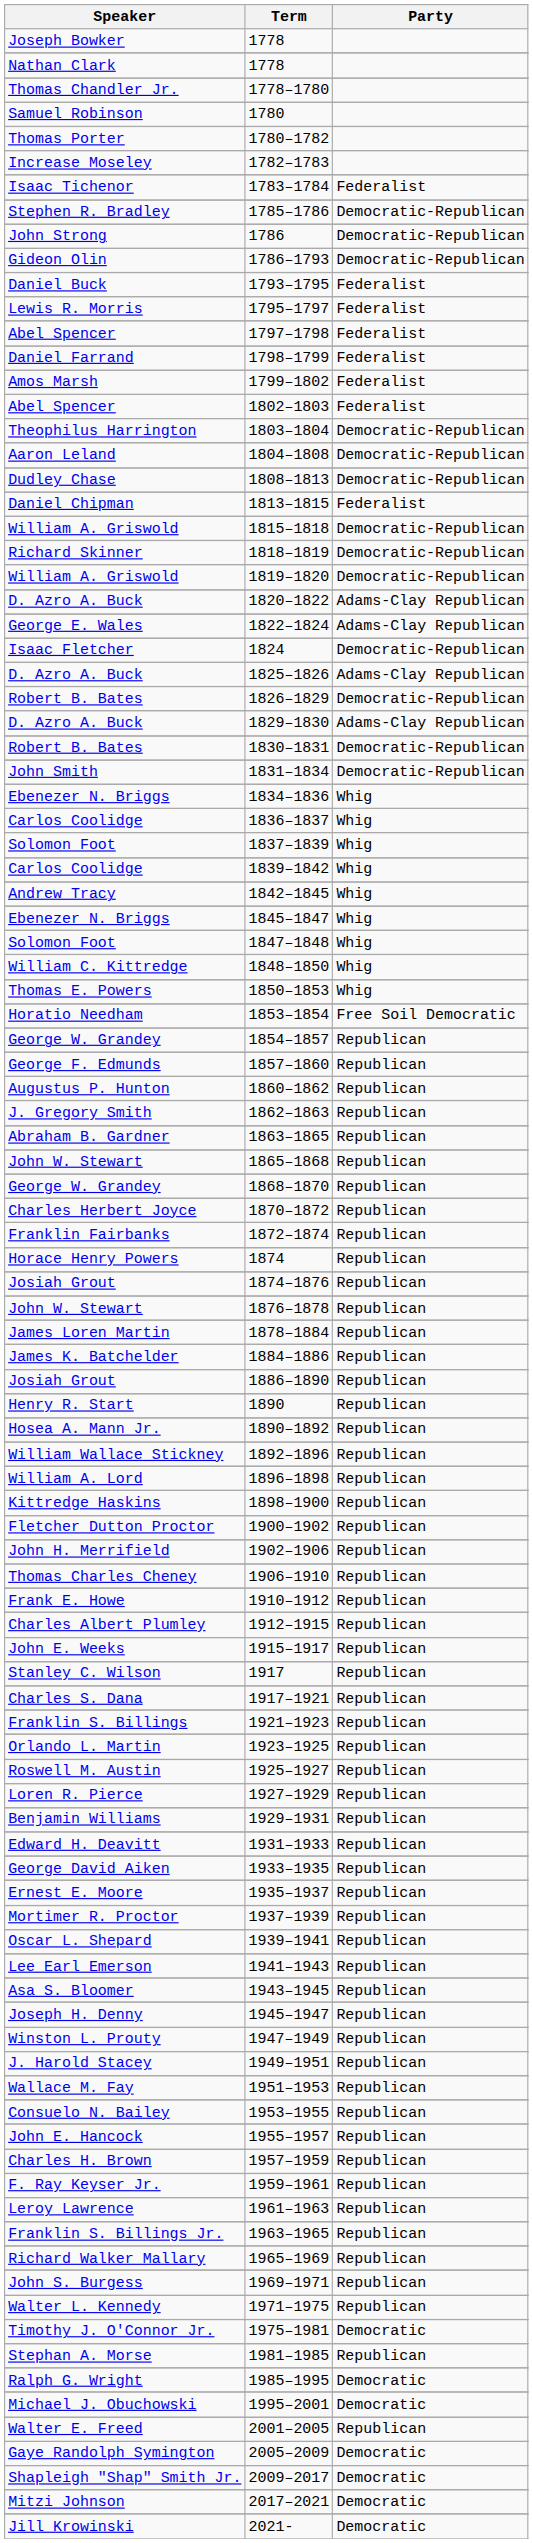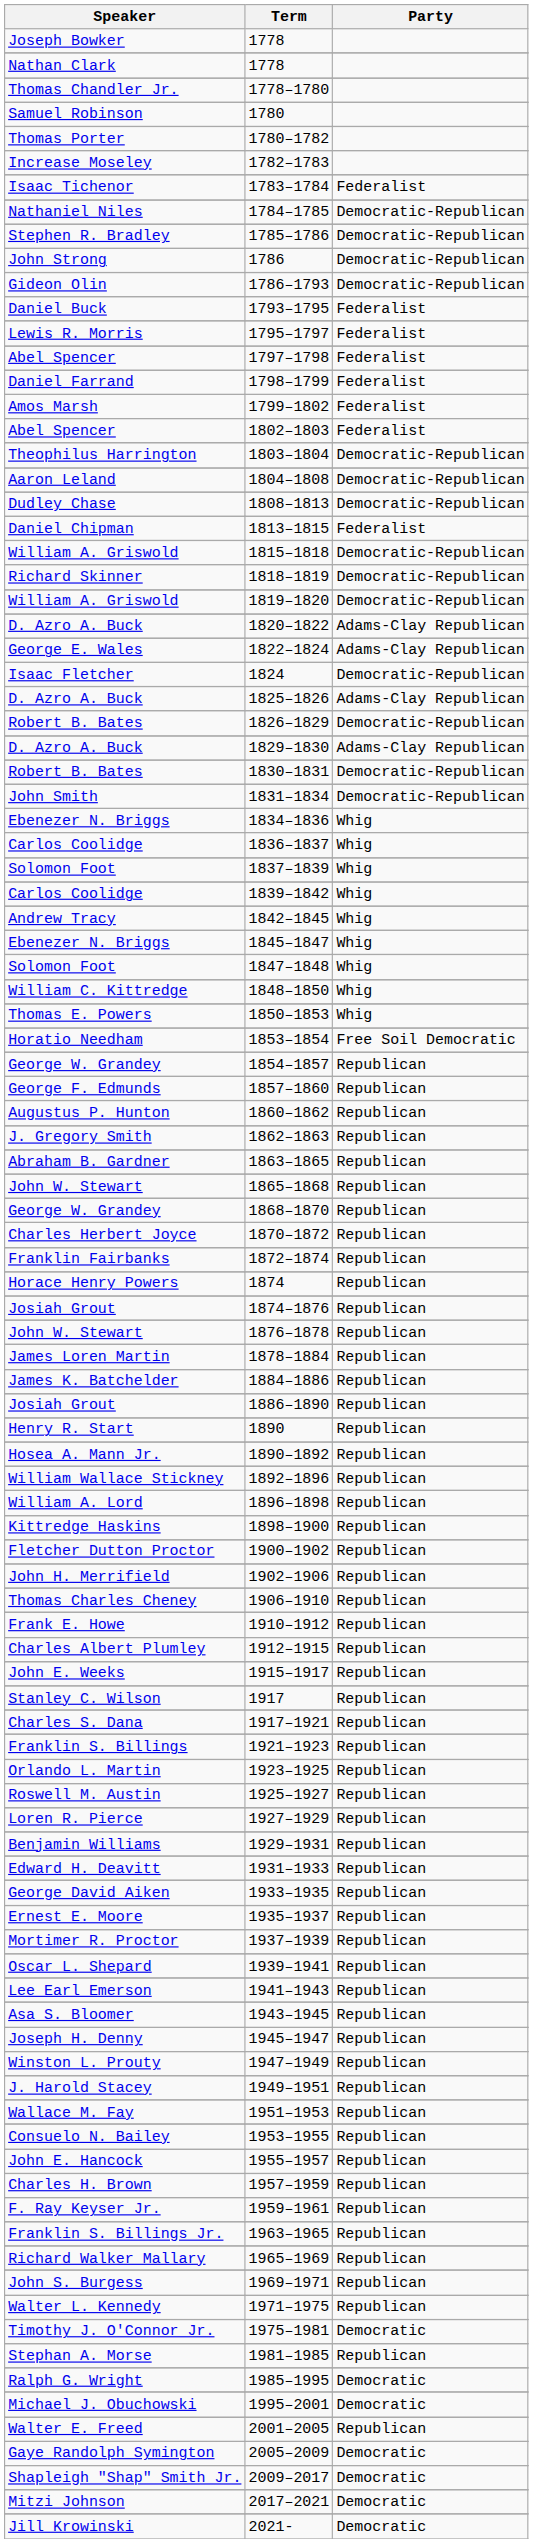 <table class="wikitable">
 <tr>
 <th>Speaker</th>
 <th>Term</th>
 <th>Party</th>
 </tr>
 <tr>
 <td><a href='#'>Joseph Bowker</a></td>
 <td>1778</td>
 <td></td>
 </tr>
 <tr>
 </tr>
 <tr>
 <td><a href='#'>Nathan Clark</a></td>
 <td>1778</td>
 <td></td>
 </tr>
 <tr>
 </tr>
 <tr>
 <td><a href='#'>Thomas Chandler Jr.</a></td>
 <td>1778–1780</td>
 <td></td>
 </tr>
 <tr>
 </tr>
 <tr>
 <td><a href='#'>Samuel Robinson</a></td>
 <td>1780</td>
 <td></td>
 </tr>
 <tr>
 </tr>
 <tr>
 <td><a href='#'>Thomas Porter</a></td>
 <td>1780–1782</td>
 <td></td>
 </tr>
 <tr>
 </tr>
 <tr>
 <td><a href='#'>Increase Moseley</a></td>
 <td>1782–1783</td>
 <td></td>
 </tr>
 <tr>
 </tr>
 <tr>
 <td><a href='#'>Isaac Tichenor</a></td>
 <td>1783–1784</td>
 <td>Federalist</td>
 </tr>
 <tr>
+</tr>
+<tr>
+<td><a href='#'>Nathaniel Niles</a></td>
+<td>1784–1785</td>
+<td>Democratic-Republican</td>
 </tr>
 <tr>
 </tr>
 <tr>
 <td><a href='#'>Stephen R. Bradley</a></td>
 <td>1785–1786</td>
 <td>Democratic-Republican</td>
 </tr>
 <tr>
 </tr>
 <tr>
 <td><a href='#'>John Strong</a></td>
 <td>1786</td>
 <td>Democratic-Republican</td>
 </tr>
 <tr>
 </tr>
 <tr>
 <td><a href='#'>Gideon Olin</a></td>
 <td>1786–1793</td>
 <td>Democratic-Republican</td>
 </tr>
 <tr>
 </tr>
 <tr>
 <td><a href='#'>Daniel Buck</a></td>
 <td>1793–1795</td>
 <td>Federalist</td>
 </tr>
 <tr>
 </tr>
 <tr>
 <td><a href='#'>Lewis R. Morris</a></td>
 <td>1795–1797</td>
 <td>Federalist</td>
 </tr>
 <tr>
 </tr>
 <tr>
 <td><a href='#'>Abel Spencer</a></td>
 <td>1797–1798</td>
 <td>Federalist</td>
 </tr>
 <tr>
 </tr>
 <tr>
 <td><a href='#'>Daniel Farrand</a></td>
 <td>1798–1799</td>
 <td>Federalist</td>
 </tr>
 <tr>
 </tr>
 <tr>
 <td><a href='#'>Amos Marsh</a></td>
 <td>1799–1802</td>
 <td>Federalist</td>
 </tr>
 <tr>
 </tr>
 <tr>
 <td><a href='#'>Abel Spencer</a></td>
 <td>1802–1803</td>
 <td>Federalist</td>
 </tr>
 <tr>
 </tr>
 <tr>
 <td><a href='#'>Theophilus Harrington</a></td>
 <td>1803–1804</td>
 <td>Democratic-Republican</td>
 </tr>
 <tr>
 </tr>
 <tr>
 <td><a href='#'>Aaron Leland</a></td>
 <td>1804–1808</td>
 <td>Democratic-Republican</td>
 </tr>
 <tr>
 </tr>
 <tr>
 <td><a href='#'>Dudley Chase</a></td>
 <td>1808–1813</td>
 <td>Democratic-Republican</td>
 </tr>
 <tr>
 </tr>
 <tr>
 <td><a href='#'>Daniel Chipman</a></td>
 <td>1813–1815</td>
 <td>Federalist</td>
 </tr>
 <tr>
 </tr>
 <tr>
 <td><a href='#'>William A. Griswold</a></td>
 <td>1815–1818</td>
 <td>Democratic-Republican</td>
 </tr>
 <tr>
 </tr>
 <tr>
 <td><a href='#'>Richard Skinner</a></td>
 <td>1818–1819</td>
 <td>Democratic-Republican</td>
 </tr>
 <tr>
 </tr>
 <tr>
 <td><a href='#'>William A. Griswold</a></td>
 <td>1819–1820</td>
 <td>Democratic-Republican</td>
 </tr>
 <tr>
 </tr>
 <tr>
 <td><a href='#'>D. Azro A. Buck</a></td>
 <td>1820–1822</td>
 <td>Adams-Clay Republican</td>
 </tr>
 <tr>
 </tr>
 <tr>
 <td><a href='#'>George E. Wales</a></td>
 <td>1822–1824</td>
 <td>Adams-Clay Republican</td>
 </tr>
 <tr>
 </tr>
 <tr>
 <td><a href='#'>Isaac Fletcher</a></td>
 <td>1824</td>
 <td>Democratic-Republican</td>
 </tr>
 <tr>
 </tr>
 <tr>
 <td><a href='#'>D. Azro A. Buck</a></td>
 <td>1825–1826</td>
 <td>Adams-Clay Republican</td>
 </tr>
 <tr>
 </tr>
 <tr>
 <td><a href='#'>Robert B. Bates</a></td>
 <td>1826–1829</td>
 <td>Democratic-Republican</td>
 </tr>
 <tr>
 </tr>
 <tr>
 <td><a href='#'>D. Azro A. Buck</a></td>
 <td>1829–1830</td>
 <td>Adams-Clay Republican</td>
 </tr>
 <tr>
 </tr>
 <tr>
 <td><a href='#'>Robert B. Bates</a></td>
 <td>1830–1831</td>
 <td>Democratic-Republican</td>
 </tr>
 <tr>
 </tr>
 <tr>
 <td><a href='#'>John Smith</a></td>
 <td>1831–1834</td>
 <td>Democratic-Republican</td>
 </tr>
 <tr>
 </tr>
 <tr>
 <td><a href='#'>Ebenezer N. Briggs</a></td>
 <td>1834–1836</td>
 <td>Whig</td>
 </tr>
 <tr>
 </tr>
 <tr>
 <td><a href='#'>Carlos Coolidge</a></td>
 <td>1836–1837</td>
 <td>Whig</td>
 </tr>
 <tr>
 </tr>
 <tr>
 <td><a href='#'>Solomon Foot</a></td>
 <td>1837–1839</td>
 <td>Whig</td>
 </tr>
 <tr>
 </tr>
 <tr>
 <td><a href='#'>Carlos Coolidge</a></td>
 <td>1839–1842</td>
 <td>Whig</td>
 </tr>
 <tr>
 </tr>
 <tr>
 <td><a href='#'>Andrew Tracy</a></td>
 <td>1842–1845</td>
 <td>Whig</td>
 </tr>
 <tr>
 </tr>
 <tr>
 <td><a href='#'>Ebenezer N. Briggs</a></td>
 <td>1845–1847</td>
 <td>Whig</td>
 </tr>
 <tr>
 </tr>
 <tr>
 <td><a href='#'>Solomon Foot</a></td>
 <td>1847–1848</td>
 <td>Whig</td>
 </tr>
 <tr>
 </tr>
 <tr>
 <td><a href='#'>William C. Kittredge</a></td>
 <td>1848–1850</td>
 <td>Whig</td>
 </tr>
 <tr>
 </tr>
 <tr>
 <td><a href='#'>Thomas E. Powers</a></td>
 <td>1850–1853</td>
 <td>Whig</td>
 </tr>
 <tr>
 </tr>
 <tr>
 <td><a href='#'>Horatio Needham</a></td>
 <td>1853–1854</td>
 <td>Free Soil Democratic</td>
 </tr>
 <tr>
 </tr>
 <tr>
 <td><a href='#'>George W. Grandey</a></td>
 <td>1854–1857</td>
 <td>Republican</td>
 </tr>
 <tr>
 </tr>
 <tr>
 <td><a href='#'>George F. Edmunds</a></td>
 <td>1857–1860</td>
 <td>Republican</td>
 </tr>
 <tr>
 </tr>
 <tr>
 <td><a href='#'>Augustus P. Hunton</a></td>
 <td>1860–1862</td>
 <td>Republican</td>
 </tr>
 <tr>
 </tr>
 <tr>
 <td><a href='#'>J. Gregory Smith</a></td>
 <td>1862–1863</td>
 <td>Republican</td>
 </tr>
 <tr>
 </tr>
 <tr>
 <td><a href='#'>Abraham B. Gardner</a></td>
 <td>1863–1865</td>
 <td>Republican</td>
 </tr>
 <tr>
 </tr>
 <tr>
 <td><a href='#'>John W. Stewart</a></td>
 <td>1865–1868</td>
 <td>Republican</td>
 </tr>
 <tr>
 </tr>
 <tr>
 <td><a href='#'>George W. Grandey</a></td>
 <td>1868–1870</td>
 <td>Republican</td>
 </tr>
 <tr>
 </tr>
 <tr>
 <td><a href='#'>Charles Herbert Joyce</a></td>
 <td>1870–1872</td>
 <td>Republican</td>
 </tr>
 <tr>
 </tr>
 <tr>
 <td><a href='#'>Franklin Fairbanks</a></td>
 <td>1872–1874</td>
 <td>Republican</td>
 </tr>
 <tr>
 </tr>
 <tr>
 <td><a href='#'>Horace Henry Powers</a></td>
 <td>1874</td>
 <td>Republican</td>
 </tr>
 <tr>
 </tr>
 <tr>
 <td><a href='#'>Josiah Grout</a></td>
 <td>1874–1876</td>
 <td>Republican</td>
 </tr>
 <tr>
 </tr>
 <tr>
 <td><a href='#'>John W. Stewart</a></td>
 <td>1876–1878</td>
 <td>Republican</td>
 </tr>
 <tr>
 </tr>
 <tr>
 <td><a href='#'>James Loren Martin</a></td>
 <td>1878–1884</td>
 <td>Republican</td>
 </tr>
 <tr>
 </tr>
 <tr>
 <td><a href='#'>James K. Batchelder</a></td>
 <td>1884–1886</td>
 <td>Republican</td>
 </tr>
 <tr>
 </tr>
 <tr>
 <td><a href='#'>Josiah Grout</a></td>
 <td>1886–1890</td>
 <td>Republican</td>
 </tr>
 <tr>
 </tr>
 <tr>
 <td><a href='#'>Henry R. Start</a></td>
 <td>1890</td>
 <td>Republican</td>
 </tr>
 <tr>
 </tr>
 <tr>
 <td><a href='#'>Hosea A. Mann Jr.</a></td>
 <td>1890–1892</td>
 <td>Republican</td>
 </tr>
 <tr>
 </tr>
 <tr>
 <td><a href='#'>William Wallace Stickney</a></td>
 <td>1892–1896</td>
 <td>Republican</td>
 </tr>
 <tr>
 </tr>
 <tr>
 <td><a href='#'>William A. Lord</a></td>
 <td>1896–1898</td>
 <td>Republican</td>
 </tr>
 <tr>
 </tr>
 <tr>
 <td><a href='#'>Kittredge Haskins</a></td>
 <td>1898–1900</td>
 <td>Republican</td>
 </tr>
 <tr>
 </tr>
 <tr>
 <td><a href='#'>Fletcher Dutton Proctor</a></td>
 <td>1900–1902</td>
 <td>Republican</td>
 </tr>
 <tr>
 </tr>
 <tr>
 <td><a href='#'>John H. Merrifield</a></td>
 <td>1902–1906</td>
 <td>Republican</td>
 </tr>
 <tr>
 </tr>
 <tr>
 <td><a href='#'>Thomas Charles Cheney</a></td>
 <td>1906–1910</td>
 <td>Republican</td>
 </tr>
 <tr>
 </tr>
 <tr>
 <td><a href='#'>Frank E. Howe</a></td>
 <td>1910–1912</td>
 <td>Republican</td>
 </tr>
 <tr>
 </tr>
 <tr>
 <td><a href='#'>Charles Albert Plumley</a></td>
 <td>1912–1915</td>
 <td>Republican</td>
 </tr>
 <tr>
 </tr>
 <tr>
 <td><a href='#'>John E. Weeks</a></td>
 <td>1915–1917</td>
 <td>Republican</td>
 </tr>
 <tr>
 </tr>
 <tr>
 <td><a href='#'>Stanley C. Wilson</a></td>
 <td>1917</td>
 <td>Republican</td>
 </tr>
 <tr>
 </tr>
 <tr>
 <td><a href='#'>Charles S. Dana</a></td>
 <td>1917–1921</td>
 <td>Republican</td>
 </tr>
 <tr>
 </tr>
 <tr>
 <td><a href='#'>Franklin S. Billings</a></td>
 <td>1921–1923</td>
 <td>Republican</td>
 </tr>
 <tr>
 </tr>
 <tr>
 <td><a href='#'>Orlando L. Martin</a></td>
 <td>1923–1925</td>
 <td>Republican</td>
 </tr>
 <tr>
 </tr>
 <tr>
 <td><a href='#'>Roswell M. Austin</a></td>
 <td>1925–1927</td>
 <td>Republican</td>
 </tr>
 <tr>
 </tr>
 <tr>
 <td><a href='#'>Loren R. Pierce</a></td>
 <td>1927–1929</td>
 <td>Republican</td>
 </tr>
 <tr>
 </tr>
 <tr>
 <td><a href='#'>Benjamin Williams</a></td>
 <td>1929–1931</td>
 <td>Republican</td>
 </tr>
 <tr>
 </tr>
 <tr>
 <td><a href='#'>Edward H. Deavitt</a></td>
 <td>1931–1933</td>
 <td>Republican</td>
 </tr>
 <tr>
 </tr>
 <tr>
 <td><a href='#'>George David Aiken</a></td>
 <td>1933–1935</td>
 <td>Republican</td>
 </tr>
 <tr>
 </tr>
 <tr>
 <td><a href='#'>Ernest E. Moore</a></td>
 <td>1935–1937</td>
 <td>Republican</td>
 </tr>
 <tr>
 </tr>
 <tr>
 <td><a href='#'>Mortimer R. Proctor</a></td>
 <td>1937–1939</td>
 <td>Republican</td>
 </tr>
 <tr>
 </tr>
 <tr>
 <td><a href='#'>Oscar L. Shepard</a></td>
 <td>1939–1941</td>
 <td>Republican</td>
 </tr>
 <tr>
 </tr>
 <tr>
 <td><a href='#'>Lee Earl Emerson</a></td>
 <td>1941–1943</td>
 <td>Republican</td>
 </tr>
 <tr>
 </tr>
 <tr>
 <td><a href='#'>Asa S. Bloomer</a></td>
 <td>1943–1945</td>
 <td>Republican</td>
 </tr>
 <tr>
 </tr>
 <tr>
 <td><a href='#'>Joseph H. Denny</a></td>
 <td>1945–1947</td>
 <td>Republican</td>
 </tr>
 <tr>
 </tr>
 <tr>
 <td><a href='#'>Winston L. Prouty</a></td>
 <td>1947–1949</td>
 <td>Republican</td>
 </tr>
 <tr>
 </tr>
 <tr>
 <td><a href='#'>J. Harold Stacey</a></td>
 <td>1949–1951</td>
 <td>Republican</td>
 </tr>
 <tr>
 </tr>
 <tr>
 <td><a href='#'>Wallace M. Fay</a></td>
 <td>1951–1953</td>
 <td>Republican</td>
 </tr>
 <tr>
 </tr>
 <tr>
 <td><a href='#'>Consuelo N. Bailey</a></td>
 <td>1953–1955</td>
 <td>Republican</td>
 </tr>
 <tr>
 </tr>
 <tr>
 <td><a href='#'>John E. Hancock</a></td>
 <td>1955–1957</td>
 <td>Republican</td>
 </tr>
 <tr>
 </tr>
 <tr>
 <td><a href='#'>Charles H. Brown</a></td>
 <td>1957–1959</td>
 <td>Republican</td>
 </tr>
 <tr>
 </tr>
 <tr>
 <td><a href='#'>F. Ray Keyser Jr.</a></td>
 <td>1959–1961</td>
 <td>Republican</td>
 </tr>
 <tr>
 </tr>
 <tr>
-<td><a href='#'>Leroy Lawrence</a></td>
-<td>1961–1963</td>
-<td>Republican</td>
-</tr>
-<tr>
 </tr>
 <tr>
 <td><a href='#'>Franklin S. Billings Jr.</a></td>
 <td>1963–1965</td>
 <td>Republican</td>
 </tr>
 <tr>
 </tr>
 <tr>
 <td><a href='#'>Richard Walker Mallary</a></td>
 <td>1965–1969</td>
 <td>Republican</td>
 </tr>
 <tr>
 </tr>
 <tr>
 <td><a href='#'>John S. Burgess</a></td>
 <td>1969–1971</td>
 <td>Republican</td>
 </tr>
 <tr>
 </tr>
 <tr>
 <td><a href='#'>Walter L. Kennedy</a></td>
 <td>1971–1975</td>
 <td>Republican</td>
 </tr>
 <tr>
 </tr>
 <tr>
 <td><a href='#'>Timothy J. O'Connor Jr.</a></td>
 <td>1975–1981</td>
 <td>Democratic</td>
 </tr>
 <tr>
 </tr>
 <tr>
 <td><a href='#'>Stephan A. Morse</a></td>
 <td>1981–1985</td>
 <td>Republican</td>
 </tr>
 <tr>
 </tr>
 <tr>
 <td><a href='#'>Ralph G. Wright</a></td>
 <td>1985–1995</td>
 <td>Democratic</td>
 </tr>
 <tr>
 </tr>
 <tr>
 <td><a href='#'>Michael J. Obuchowski</a></td>
 <td>1995–2001</td>
 <td>Democratic</td>
 </tr>
 <tr>
 </tr>
 <tr>
 <td><a href='#'>Walter E. Freed</a></td>
 <td>2001–2005</td>
 <td>Republican</td>
 </tr>
 <tr>
 </tr>
 <tr>
 <td><a href='#'>Gaye Randolph Symington</a></td>
 <td>2005–2009</td>
 <td>Democratic</td>
 </tr>
 <tr>
 </tr>
 <tr>
 <td><a href='#'>Shapleigh "Shap" Smith Jr.</a></td>
 <td>2009–2017</td>
 <td>Democratic</td>
 </tr>
 <tr>
 </tr>
 <tr>
 <td><a href='#'>Mitzi Johnson</a></td>
 <td>2017–2021</td>
 <td>Democratic</td>
 </tr>
 <tr>
 </tr>
 <tr>
 <td><a href='#'>Jill Krowinski</a></td>
 <td>2021-</td>
 <td>Democratic</td>
 </tr>
 <tr>
 </tr>
 </table>
